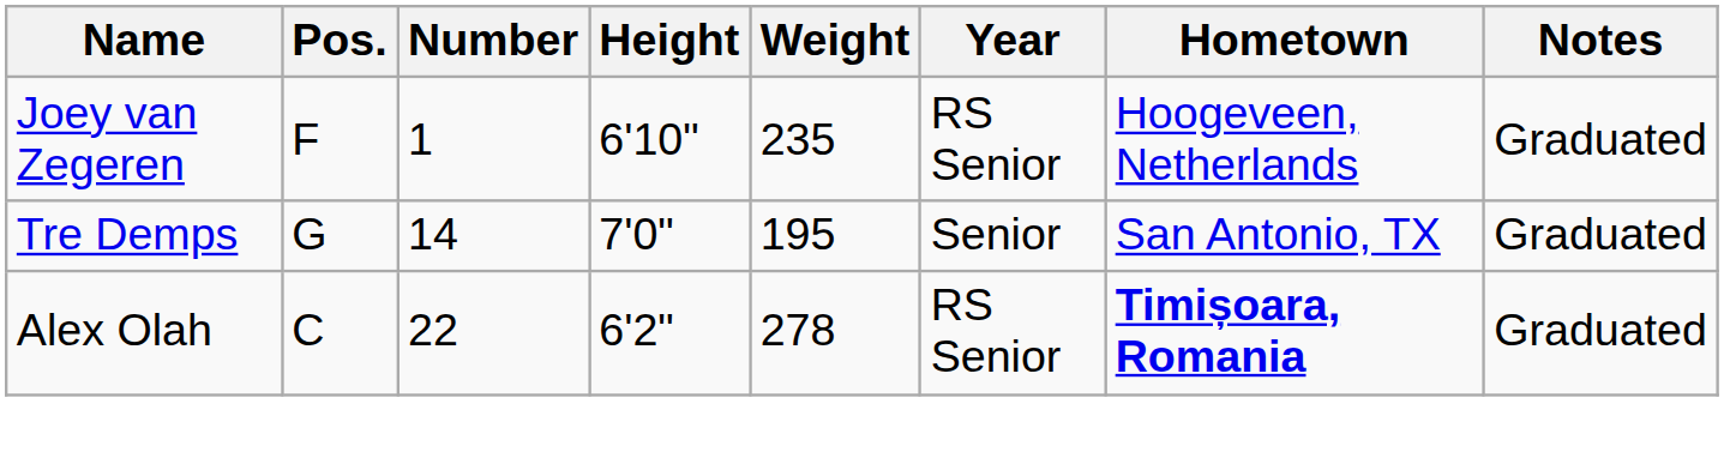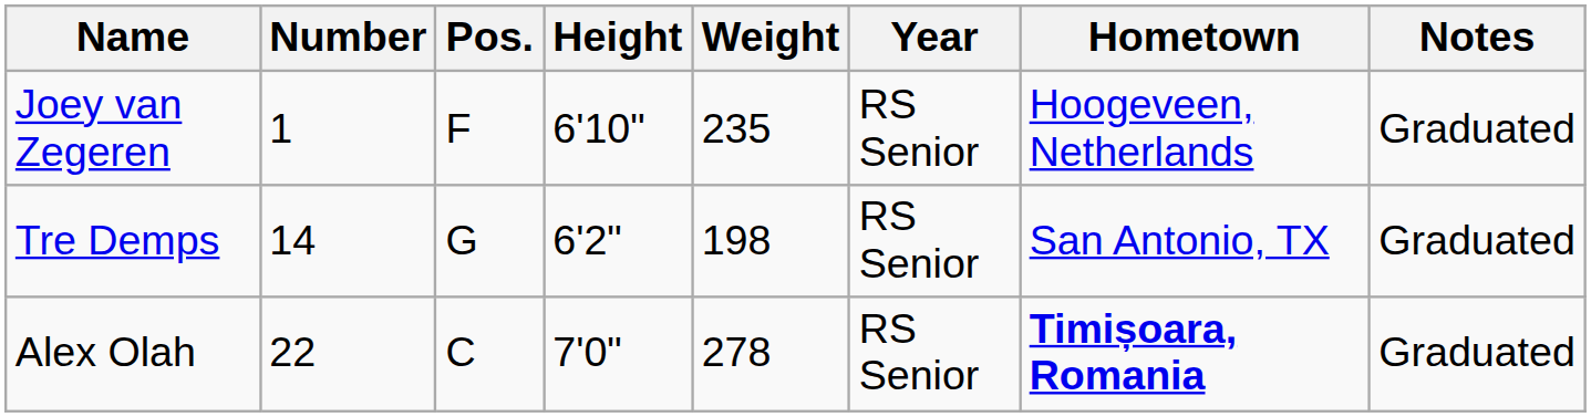 <table class="wikitable sortable" border="1">
 <tr>
 <th>Name</th>
+<th>Number</th>
 <th>Pos.</th>
-<th>Number</th>
 <th>Height</th>
 <th>Weight</th>
 <th>Year</th>
 <th>Hometown</th>
 <th class="unsortable">Notes</th>
 </tr>
 <tr>
 <td><a href='#'>Joey van Zegeren</a></td>
+<td>1</td>
 <td>F</td>
-<td>1</td>
 <td>6'10"</td>
 <td>235</td>
 <td>RS Senior</td>
 <td><a href='#'>Hoogeveen, Netherlands</a></td>
 <td>Graduated</td>
 </tr>
 <tr>
 <td><a href='#'>Tre Demps</a></td>
+<td>14</td>
 <td>G</td>
-<td>14</td>
-<td>7'0"</td>
-<td>195</td>
-<td>Senior</td>
+<td>6'2"</td>
+<td>198</td>
+<td>RS Senior</td>
 <td><a href='#'>San Antonio, TX</a></td>
 <td>Graduated</td>
 </tr>
 <tr>
 <td>Alex Olah</td>
+<td>22</td>
 <td>C</td>
-<td>22</td>
-<td>6'2"</td>
+<td>7'0"</td>
 <td>278</td>
 <td>RS Senior</td>
 <td><strong><a href='#'>Timișoara, Romania</a></strong></td>
 <td>Graduated</td>
 </tr>
 </table>
